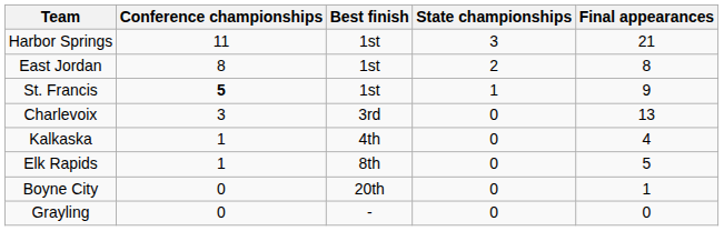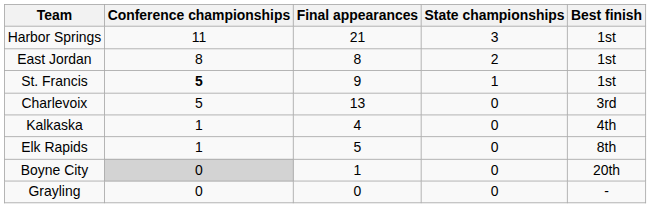 <table class="wikitable sortable" style="text-align:center">
 <tr>
 <th>Team</th>
 <th>Conference championships</th>
+<th>Final appearances</th>
+<th>State championships</th>
 <th>Best finish</th>
-<th>State championships</th>
-<th>Final appearances</th>
 </tr>
 <tr>
 <td>Harbor Springs</td>
 <td>11</td>
+<td>21</td>
+<td>3</td>
 <td>1st</td>
-<td>3</td>
-<td>21</td>
 </tr>
 <tr>
 <td>East Jordan</td>
 <td>8</td>
+<td>8</td>
+<td>2</td>
 <td>1st</td>
-<td>2</td>
-<td>8</td>
 </tr>
 <tr>
 <td>St. Francis</td>
 <td><strong>5</strong></td>
+<td>9</td>
+<td>1</td>
 <td>1st</td>
-<td>1</td>
-<td>9</td>
 </tr>
 <tr>
 <td>Charlevoix</td>
-<td>3</td>
+<td>5</td>
+<td>13</td>
+<td>0</td>
 <td>3rd</td>
-<td>0</td>
-<td>13</td>
 </tr>
 <tr>
 <td>Kalkaska</td>
 <td>1</td>
+<td>4</td>
+<td>0</td>
 <td>4th</td>
-<td>0</td>
-<td>4</td>
 </tr>
 <tr>
 <td>Elk Rapids</td>
 <td>1</td>
+<td>5</td>
+<td>0</td>
 <td>8th</td>
-<td>0</td>
-<td>5</td>
 </tr>
 <tr>
 <td>Boyne City</td>
+<td style="background: lightgrey;">0</td>
+<td>1</td>
 <td>0</td>
 <td>20th</td>
-<td>0</td>
-<td>1</td>
 </tr>
 <tr>
 <td>Grayling</td>
 <td>0</td>
-<td>-</td>
 <td>0</td>
 <td>0</td>
+<td>-</td>
 </tr>
 </table>
